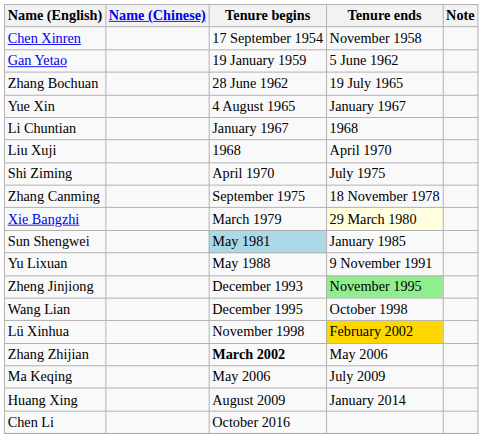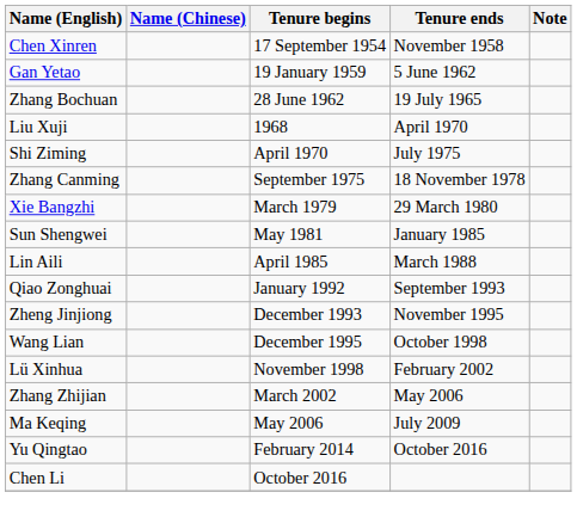 <table class="wikitable">
 <tr>
 <th>Name (English)</th>
 <th><a href='#'>Name (Chinese)</a></th>
 <th>Tenure begins</th>
 <th>Tenure ends</th>
 <th>Note</th>
 </tr>
 <tr>
 <td><a href='#'>Chen Xinren</a></td>
 <td></td>
 <td>17 September 1954</td>
 <td>November 1958</td>
 <td></td>
 </tr>
 <tr>
 <td><a href='#'>Gan Yetao</a></td>
 <td></td>
 <td>19 January 1959</td>
 <td>5 June 1962</td>
 <td></td>
 </tr>
 <tr>
 <td>Zhang Bochuan</td>
 <td></td>
 <td>28 June 1962</td>
 <td>19 July 1965</td>
 <td></td>
 </tr>
 <tr>
-<td>Yue Xin</td>
-<td></td>
-<td>4 August 1965</td>
-<td>January 1967</td>
-<td></td>
-</tr>
-<tr>
-<td>Li Chuntian</td>
-<td></td>
-<td>January 1967</td>
-<td>1968</td>
-<td></td>
-</tr>
-<tr>
 <td>Liu Xuji</td>
 <td></td>
 <td>1968</td>
 <td>April 1970</td>
 <td></td>
 </tr>
 <tr>
 <td>Shi Ziming</td>
 <td></td>
 <td>April 1970</td>
 <td>July 1975</td>
 <td></td>
 </tr>
 <tr>
 <td>Zhang Canming</td>
 <td></td>
 <td>September 1975</td>
 <td>18 November 1978</td>
 <td></td>
 </tr>
 <tr>
 <td><a href='#'>Xie Bangzhi</a></td>
 <td></td>
 <td>March 1979</td>
-<td style="background: lightyellow;">29 March 1980</td>
+<td>29 March 1980</td>
 <td></td>
 </tr>
 <tr>
 <td>Sun Shengwei</td>
 <td></td>
-<td style="background: lightblue;">May 1981</td>
+<td>May 1981</td>
 <td>January 1985</td>
 <td></td>
 </tr>
 <tr>
-<td>Yu Lixuan</td>
+<td>Lin Aili</td>
 <td></td>
-<td>May 1988</td>
-<td>9 November 1991</td>
+<td>April 1985</td>
+<td>March 1988</td>
+<td></td>
+</tr>
+<tr>
+<td>Qiao Zonghuai</td>
+<td></td>
+<td>January 1992</td>
+<td>September 1993</td>
 <td></td>
 </tr>
 <tr>
 <td>Zheng Jinjiong</td>
 <td></td>
 <td>December 1993</td>
-<td style="background: lightgreen;">November 1995</td>
+<td>November 1995</td>
 <td></td>
 </tr>
 <tr>
 <td>Wang Lian</td>
 <td></td>
 <td>December 1995</td>
 <td>October 1998</td>
 <td></td>
 </tr>
 <tr>
 <td>Lü Xinhua</td>
 <td></td>
 <td>November 1998</td>
-<td style="background: gold;">February 2002</td>
+<td>February 2002</td>
 <td></td>
 </tr>
 <tr>
 <td>Zhang Zhijian</td>
 <td></td>
-<td><strong>March 2002</strong></td>
+<td>March 2002</td>
 <td>May 2006</td>
 <td></td>
 </tr>
 <tr>
 <td>Ma Keqing</td>
 <td></td>
 <td>May 2006</td>
 <td>July 2009</td>
 <td></td>
 </tr>
 <tr>
-<td>Huang Xing</td>
+<td>Yu Qingtao</td>
 <td></td>
-<td>August 2009</td>
-<td>January 2014</td>
+<td>February 2014</td>
+<td>October 2016</td>
 <td></td>
 </tr>
 <tr>
 <td>Chen Li</td>
 <td></td>
 <td>October 2016</td>
 <td></td>
 <td></td>
 </tr>
 <tr>
 </tr>
 </table>
